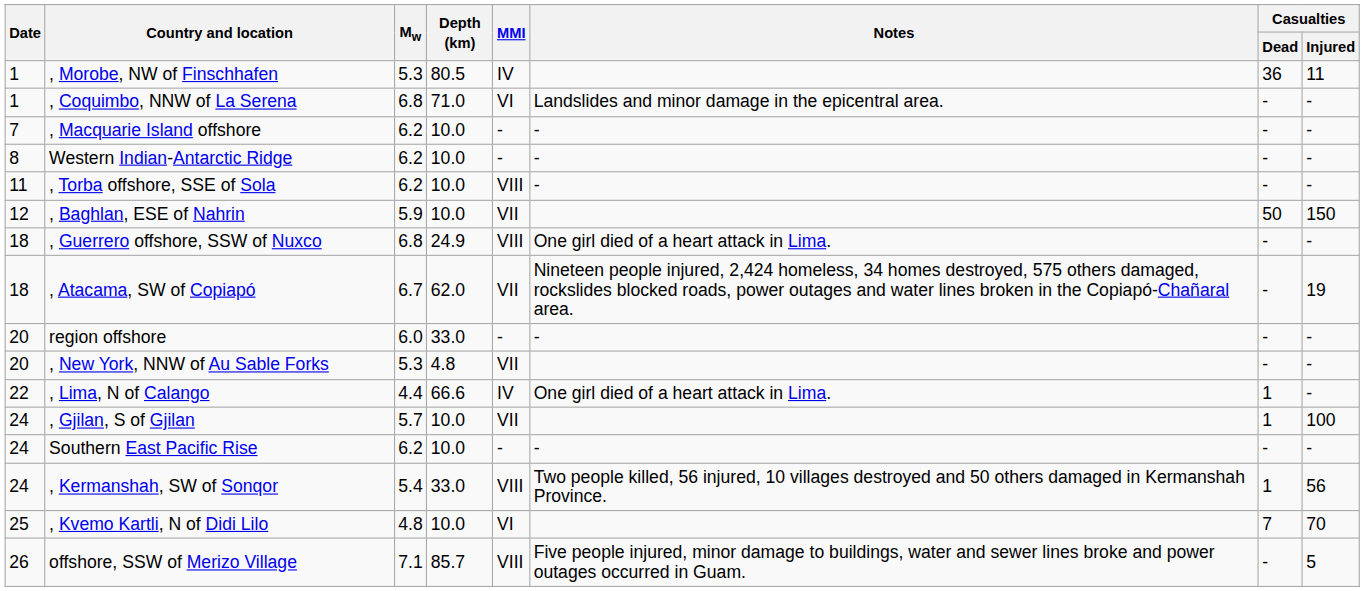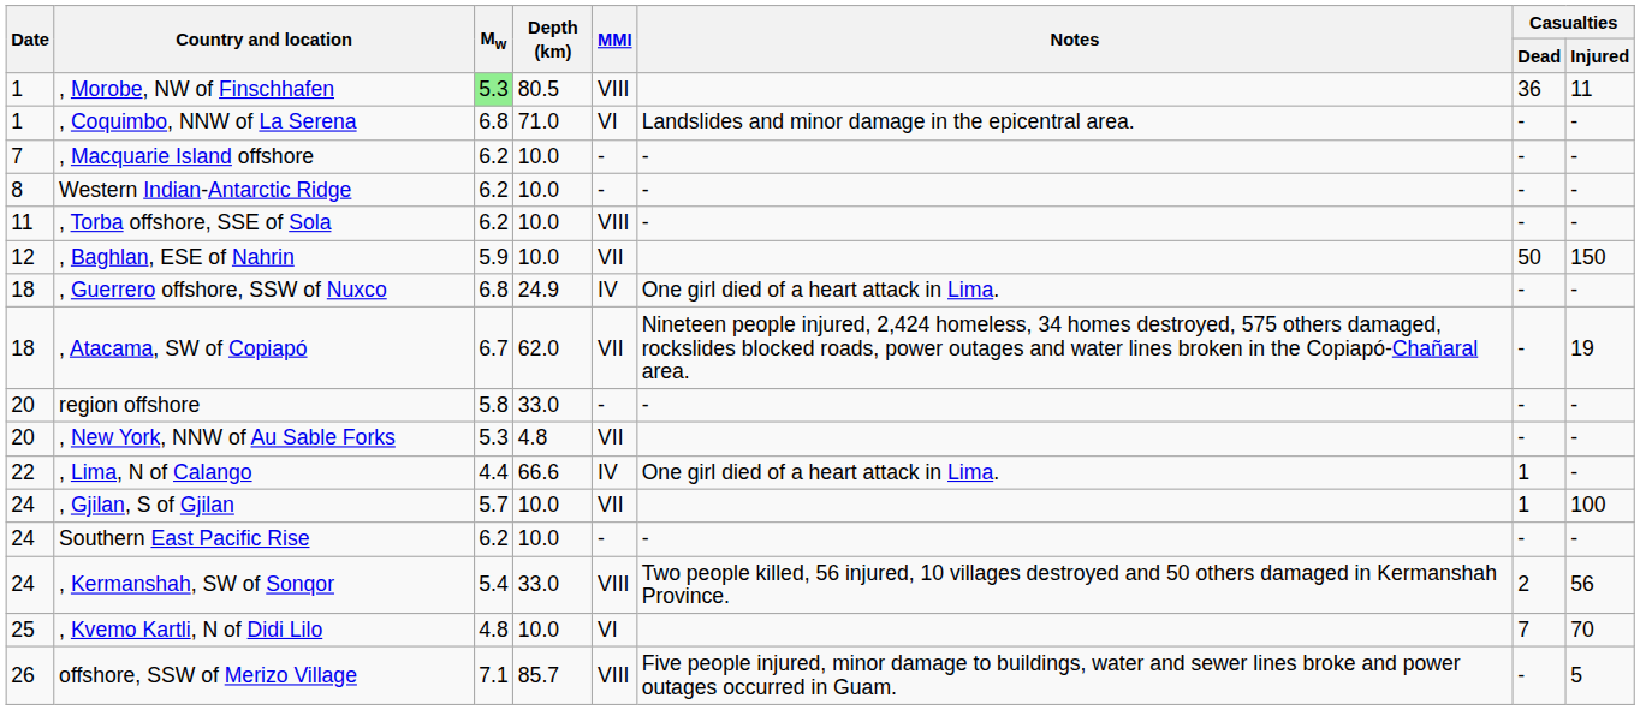 <table class="wikitable sortable" style="border:1px black;  margin-left:1em;">
 <tr>
 <th rowspan="2"><small>Date</small></th>
 <th rowspan="2" style="width: 310px"><small>Country and location</small></th>
 <th rowspan="2"><small>M<sub>w</sub></small></th>
 <th rowspan="2"><small>Depth (km)</small></th>
 <th rowspan="2"><small><a href='#'>MMI</a></small></th>
 <th rowspan="2" class="unsortable"><small>Notes</small></th>
 <th colspan="2"><small>Casualties</small></th>
 </tr>
 <tr>
 <th><small>Dead</small></th>
 <th><small>Injured</small></th>
 </tr>
 <tr>
 <td>1</td>
 <td>, <a href='#'>Morobe</a>,  NW of <a href='#'>Finschhafen</a></td>
-<td>5.3</td>
+<td style="background: lightgreen;">5.3</td>
 <td>80.5</td>
-<td>IV</td>
+<td>VIII</td>
 <td></td>
 <td>36</td>
 <td>11</td>
 </tr>
 <tr>
 <td>1</td>
 <td>, <a href='#'>Coquimbo</a>,  NNW of <a href='#'>La Serena</a></td>
 <td>6.8</td>
 <td>71.0</td>
 <td>VI</td>
 <td>Landslides and minor damage in the epicentral area.</td>
 <td>-</td>
 <td>-</td>
 </tr>
 <tr>
 <td>7</td>
 <td>, <a href='#'>Macquarie Island</a> offshore</td>
 <td>6.2</td>
 <td>10.0</td>
 <td>-</td>
 <td>-</td>
 <td>-</td>
 <td>-</td>
 </tr>
 <tr>
 <td>8</td>
 <td>Western <a href='#'>Indian</a>-<a href='#'>Antarctic Ridge</a></td>
 <td>6.2</td>
 <td>10.0</td>
 <td>-</td>
 <td>-</td>
 <td>-</td>
 <td>-</td>
 </tr>
 <tr>
 <td>11</td>
 <td>, <a href='#'>Torba</a> offshore,  SSE of <a href='#'>Sola</a></td>
 <td>6.2</td>
 <td>10.0</td>
 <td>VIII</td>
 <td>-</td>
 <td>-</td>
 <td>-</td>
 </tr>
 <tr>
 <td>12</td>
 <td>, <a href='#'>Baghlan</a>,  ESE of <a href='#'>Nahrin</a></td>
 <td>5.9</td>
 <td>10.0</td>
 <td>VII</td>
 <td></td>
 <td>50</td>
 <td>150</td>
 </tr>
 <tr>
 <td>18</td>
 <td>, <a href='#'>Guerrero</a> offshore,  SSW of <a href='#'>Nuxco</a></td>
 <td>6.8</td>
 <td>24.9</td>
-<td>VIII</td>
+<td>IV</td>
 <td>One girl died of a heart attack in <a href='#'>Lima</a>.</td>
 <td>-</td>
 <td>-</td>
 </tr>
 <tr>
 <td>18</td>
 <td>, <a href='#'>Atacama</a>,  SW of <a href='#'>Copiapó</a></td>
 <td>6.7</td>
 <td>62.0</td>
 <td>VII</td>
 <td>Nineteen people injured, 2,424 homeless, 34 homes destroyed, 575 others damaged, rockslides blocked roads, power outages and water lines broken in the Copiapó-<a href='#'>Chañaral</a> area.</td>
 <td>-</td>
 <td>19</td>
 </tr>
 <tr>
 <td>20</td>
 <td> region offshore</td>
-<td>6.0</td>
+<td>5.8</td>
 <td>33.0</td>
 <td>-</td>
 <td>-</td>
 <td>-</td>
 <td>-</td>
 </tr>
 <tr>
 <td>20</td>
 <td>, <a href='#'>New York</a>,  NNW of <a href='#'>Au Sable Forks</a></td>
 <td>5.3</td>
 <td>4.8</td>
 <td>VII</td>
 <td></td>
 <td>-</td>
 <td>-</td>
 </tr>
 <tr>
 <td>22</td>
 <td>, <a href='#'>Lima</a>,  N of <a href='#'>Calango</a></td>
 <td>4.4</td>
 <td>66.6</td>
 <td>IV</td>
 <td>One girl died of a heart attack in <a href='#'>Lima</a>.</td>
 <td>1</td>
 <td>-</td>
 </tr>
 <tr>
 <td>24</td>
 <td>, <a href='#'>Gjilan</a>,  S of <a href='#'>Gjilan</a></td>
 <td>5.7</td>
 <td>10.0</td>
 <td>VII</td>
 <td></td>
 <td>1</td>
 <td>100</td>
 </tr>
 <tr>
 <td>24</td>
 <td>Southern <a href='#'>East Pacific Rise</a></td>
 <td>6.2</td>
 <td>10.0</td>
 <td>-</td>
 <td>-</td>
 <td>-</td>
 <td>-</td>
 </tr>
 <tr>
 <td>24</td>
 <td>, <a href='#'>Kermanshah</a>,  SW of <a href='#'>Sonqor</a></td>
 <td>5.4</td>
 <td>33.0</td>
 <td>VIII</td>
 <td>Two people killed, 56 injured, 10 villages destroyed and 50 others damaged in Kermanshah Province.</td>
-<td>1</td>
+<td>2</td>
 <td>56</td>
 </tr>
 <tr>
 <td>25</td>
 <td>, <a href='#'>Kvemo Kartli</a>,  N of <a href='#'>Didi Lilo</a></td>
 <td>4.8</td>
 <td>10.0</td>
 <td>VI</td>
 <td></td>
 <td>7</td>
 <td>70</td>
 </tr>
 <tr>
 <td>26</td>
 <td> offshore,  SSW of <a href='#'>Merizo Village</a></td>
 <td>7.1</td>
 <td>85.7</td>
 <td>VIII</td>
 <td>Five people injured, minor damage to buildings, water and sewer lines broke and power outages occurred in Guam.</td>
 <td>-</td>
 <td>5</td>
 </tr>
 <tr>
 </tr>
 </table>
